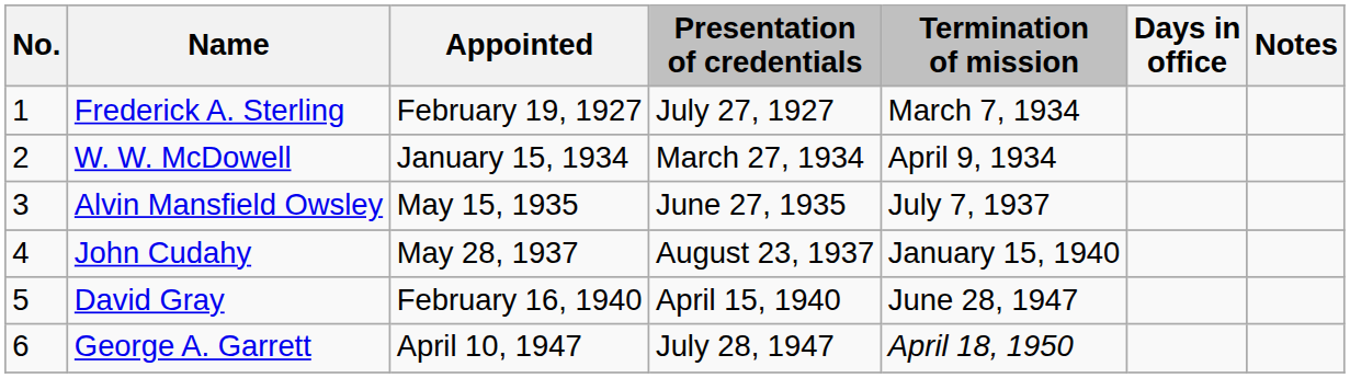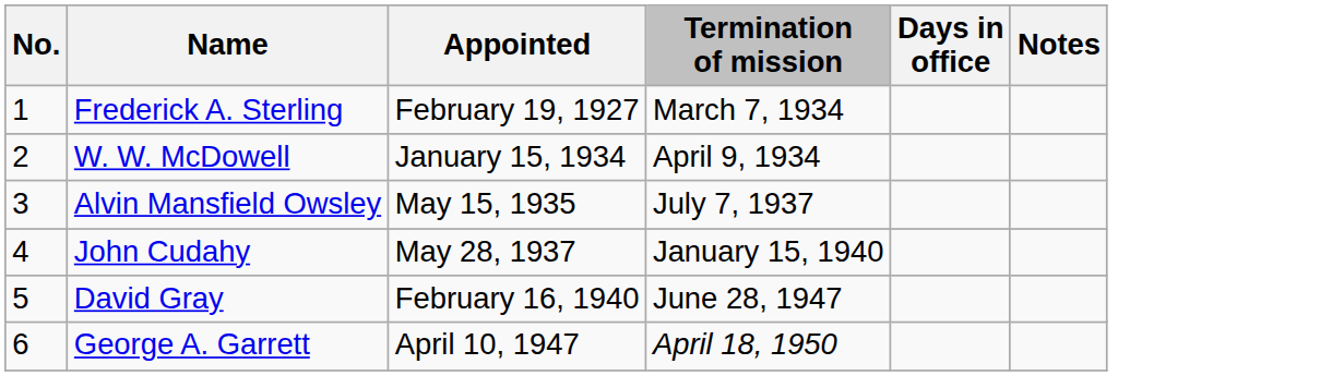 <table class="wikitable sortable">
 <tr>
 <th>No.</th>
 <th>Name</th>
 <th class="unsortable">Appointed</th>
-<th class="unsortable" style="background:#C0C0C0;">Presentation<br>of credentials</th>
 <th class="unsortable" style="background:#C0C0C0;">Termination<br>of mission</th>
 <th>Days in<br>office</th>
 <th class="unsortable">Notes</th>
 </tr>
 <tr>
 <td>1</td>
 <td data-sort-value="Ster"><a href='#'>Frederick A. Sterling</a></td>
 <td>February 19, 1927</td>
-<td>July 27, 1927</td>
 <td>March 7, 1934</td>
 <td></td>
 <td></td>
 </tr>
 <tr>
 <td>2</td>
 <td data-sort-value="McDo"><a href='#'>W. W. McDowell</a></td>
 <td>January 15, 1934</td>
-<td>March 27, 1934</td>
 <td>April 9, 1934</td>
 <td></td>
 <td> </td>
 </tr>
 <tr>
 <td>3</td>
 <td data-sort-value="Owsl"><a href='#'>Alvin Mansfield Owsley</a></td>
 <td>May 15, 1935</td>
-<td>June 27, 1935</td>
 <td>July 7, 1937</td>
 <td></td>
 <td></td>
 </tr>
 <tr>
 <td>4</td>
 <td data-sort-value="Cuda"><a href='#'>John Cudahy</a></td>
 <td>May 28, 1937</td>
-<td>August 23, 1937</td>
 <td>January 15, 1940</td>
 <td></td>
 <td></td>
 </tr>
 <tr>
 <td>5</td>
 <td data-sort-value="Gray"><a href='#'>David Gray</a></td>
 <td>February 16, 1940</td>
-<td>April 15, 1940</td>
 <td>June 28, 1947</td>
 <td></td>
 <td></td>
 </tr>
 <tr>
 <td>6</td>
 <td data-sort-value="Garr"><a href='#'>George A. Garrett</a></td>
 <td>April 10, 1947</td>
-<td>July 28, 1947</td>
 <td><em>April 18, 1950</em></td>
 <td></td>
 <td></td>
 </tr>
 </table>
